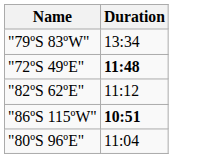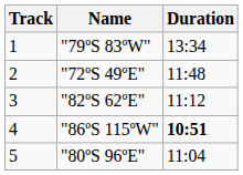 <table class="wikitable">
 <tr>
+<th>Track</th>
 <th>Name</th>
 <th>Duration </th>
 </tr>
 <tr>
+<td>1</td>
 <td>"79ºS 83ºW"</td>
 <td>13:34</td>
 </tr>
 <tr>
+<td>2</td>
 <td>"72ºS 49ºE"</td>
-<td><strong>11:48</strong></td>
+<td>11:48</td>
 </tr>
 <tr>
+<td>3</td>
 <td>"82ºS 62ºE"</td>
 <td>11:12</td>
 </tr>
 <tr>
+<td>4</td>
 <td>"86ºS 115ºW"</td>
 <td><strong>10:51</strong></td>
 </tr>
 <tr>
+<td>5</td>
 <td>"80ºS 96ºE"</td>
 <td>11:04</td>
 </tr>
 </table>
